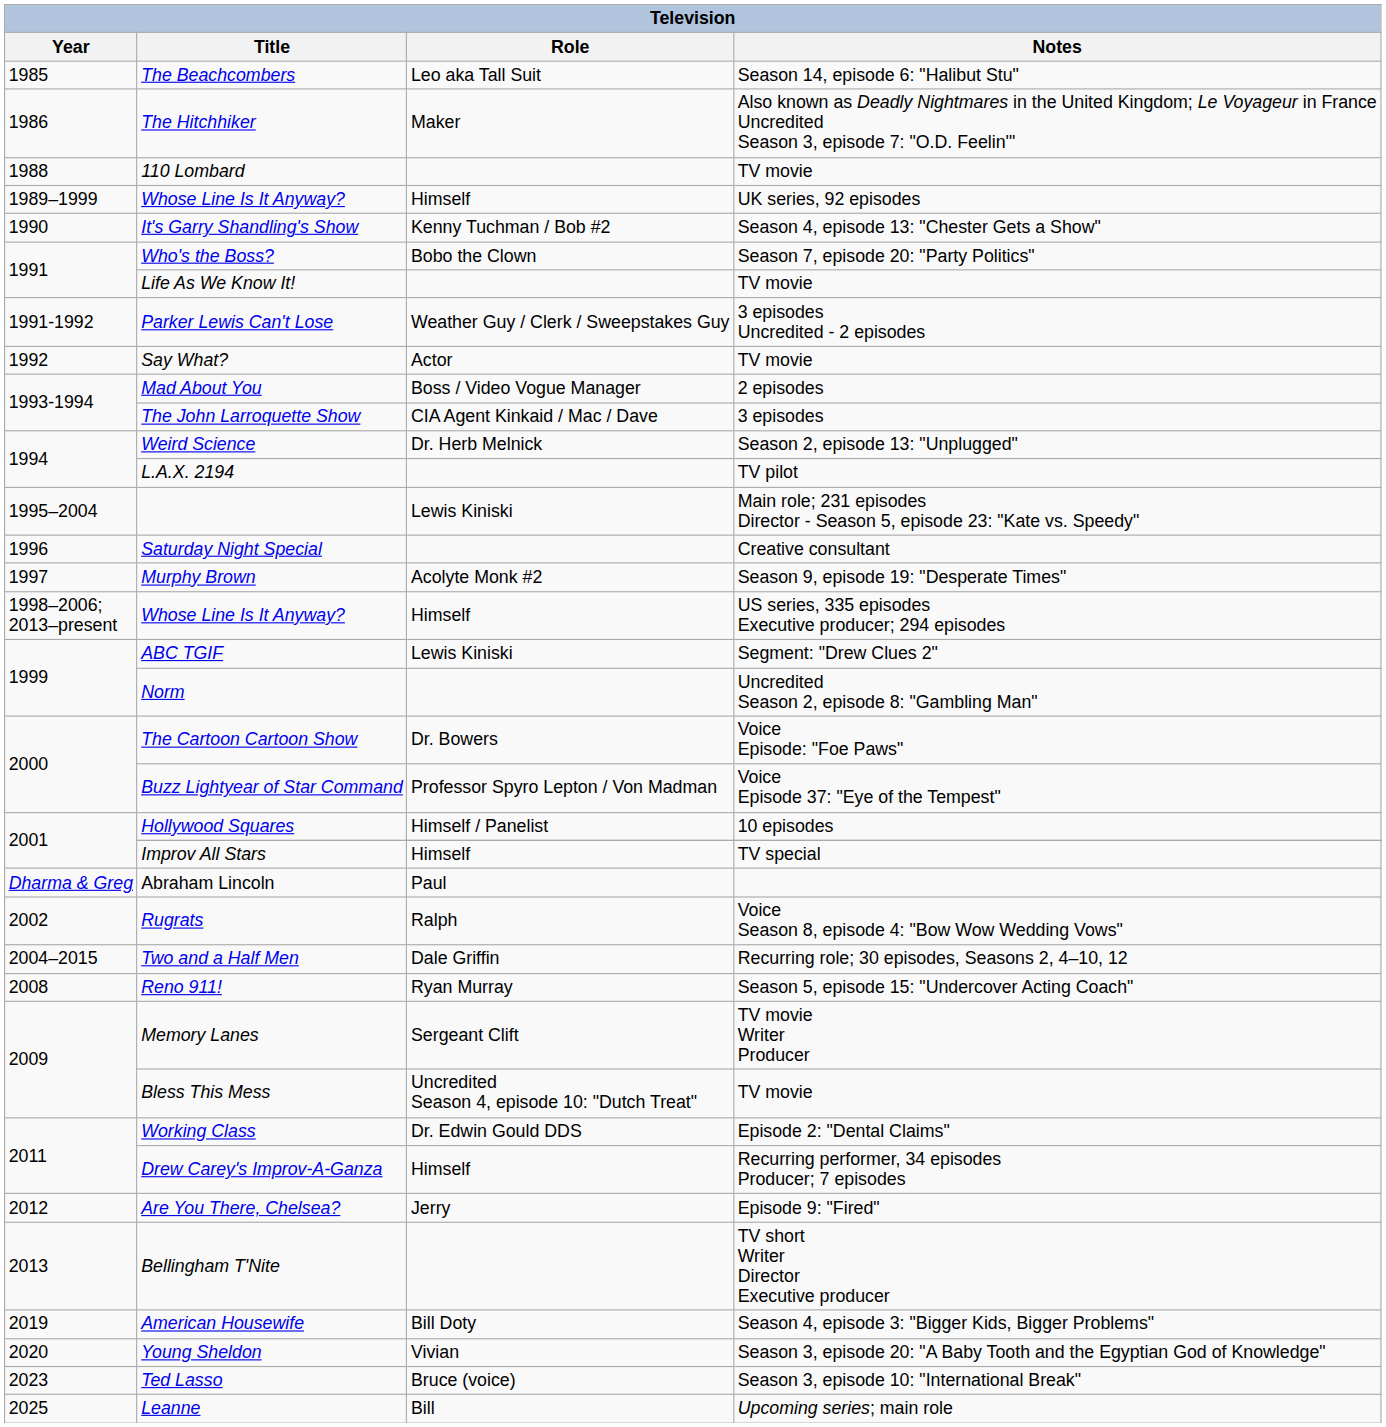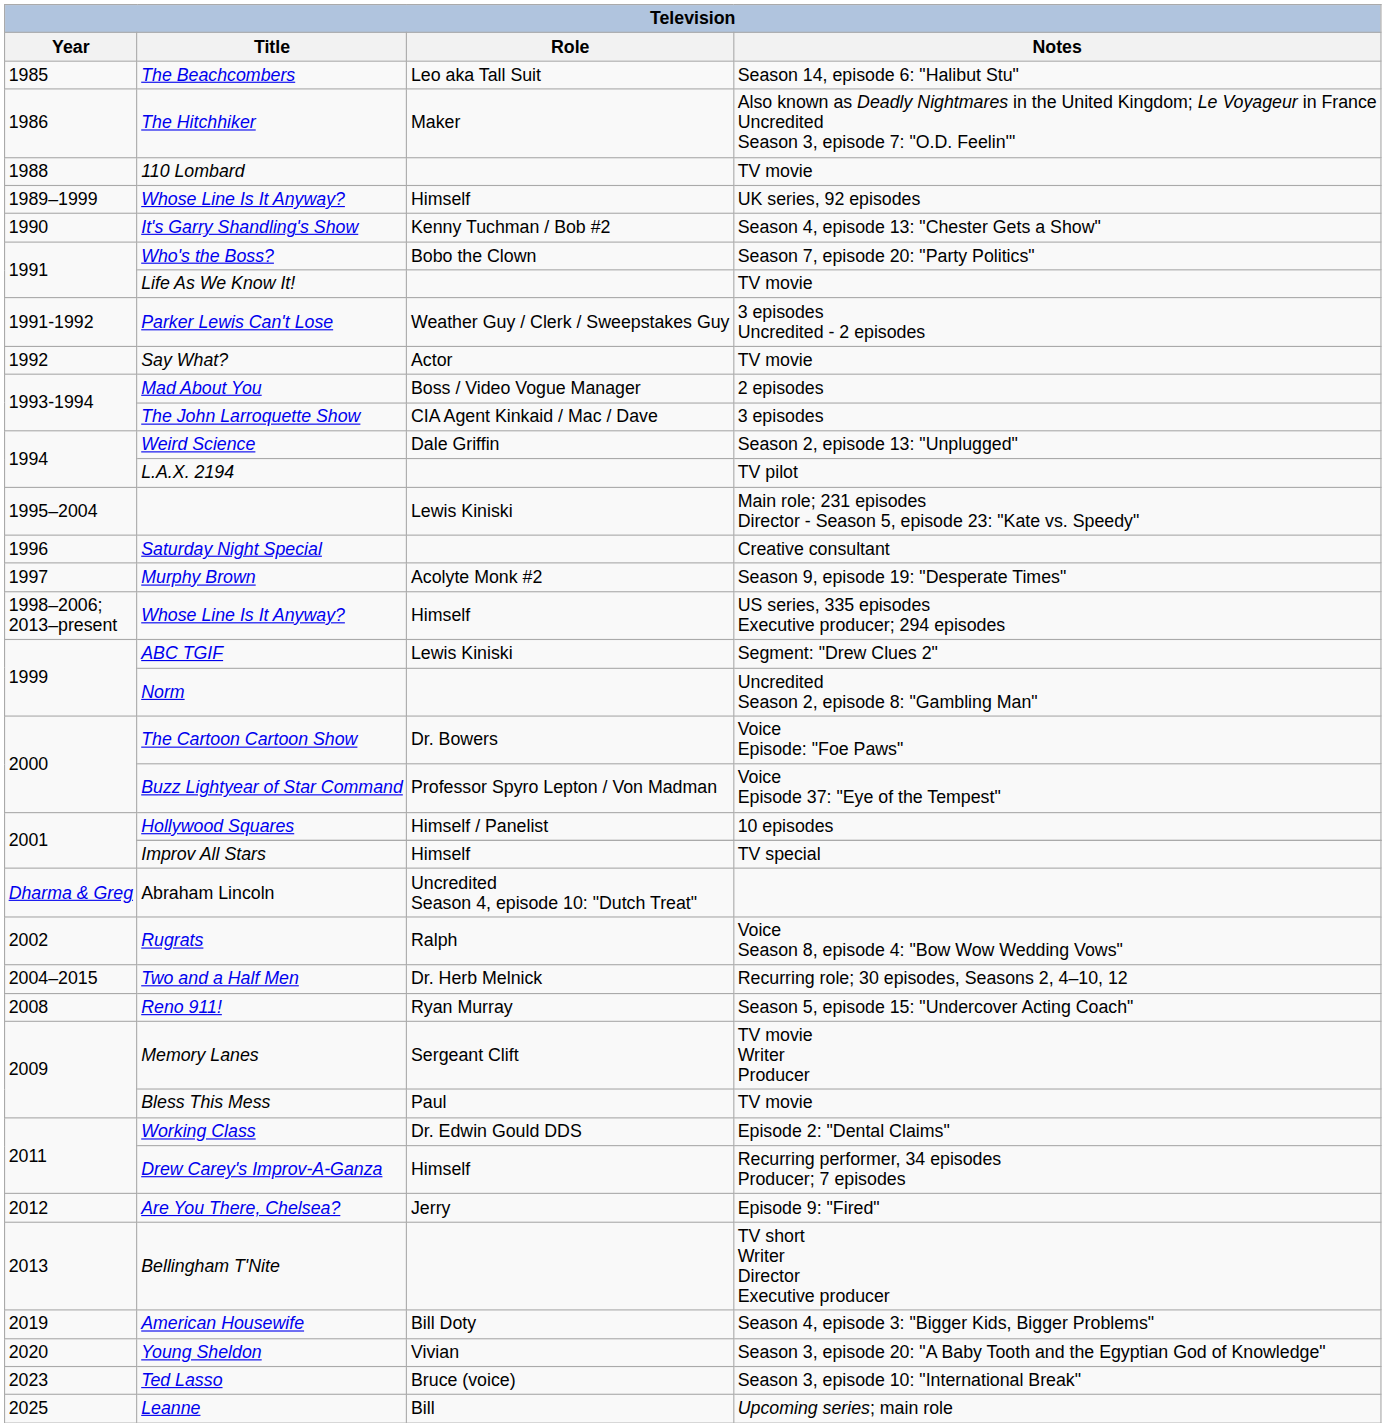 <table class="wikitable sortable">
 <tr>
 <th colspan=4 style="background:#B0C4DE;">Television</th>
 </tr>
 <tr>
 <th>Year</th>
 <th>Title</th>
 <th>Role</th>
 <th class="unsortable">Notes</th>
 </tr>
 <tr>
 <td>1985</td>
 <td data-sort-value="Beachcombers, The"><em><a href='#'>The Beachcombers</a></em></td>
 <td>Leo aka Tall Suit</td>
 <td>Season 14, episode 6: "Halibut Stu"</td>
 </tr>
 <tr>
 <td>1986</td>
 <td data-sort-value="Hitchhiker, The"><em><a href='#'>The Hitchhiker</a></em></td>
 <td>Maker</td>
 <td>Also known as <em>Deadly Nightmares</em> in the United Kingdom; <em>Le Voyageur</em> in France<br> Uncredited<br> Season 3, episode 7: "O.D. Feelin'"</td>
 </tr>
 <tr>
 <td>1988</td>
 <td><em>110 Lombard</em></td>
 <td></td>
 <td>TV movie</td>
 </tr>
 <tr>
 <td>1989–1999</td>
 <td><em><a href='#'>Whose Line Is It Anyway?</a></em></td>
 <td>Himself</td>
 <td>UK series, 92 episodes</td>
 </tr>
 <tr>
 <td>1990</td>
 <td><em><a href='#'>It's Garry Shandling's Show</a></em></td>
 <td>Kenny Tuchman / Bob #2</td>
 <td>Season 4, episode 13: "Chester Gets a Show"</td>
 </tr>
 <tr>
 <td rowspan=2>1991</td>
 <td><em><a href='#'>Who's the Boss?</a></em></td>
 <td>Bobo the Clown</td>
 <td>Season 7, episode 20: "Party Politics"</td>
 </tr>
 <tr>
 <td><em>Life As We Know It!</em></td>
 <td></td>
 <td>TV movie</td>
 </tr>
 <tr>
 <td>1991-1992</td>
 <td><em><a href='#'>Parker Lewis Can't Lose</a></em></td>
 <td>Weather Guy / Clerk / Sweepstakes Guy</td>
 <td>3 episodes<br> Uncredited - 2 episodes</td>
 </tr>
 <tr>
 <td>1992</td>
 <td><em>Say What?</em></td>
 <td>Actor</td>
 <td>TV movie</td>
 </tr>
 <tr>
 <td rowspan=2>1993-1994</td>
 <td><em><a href='#'>Mad About You</a></em></td>
 <td>Boss / Video Vogue Manager</td>
 <td>2 episodes</td>
 </tr>
 <tr>
 <td data-sort-value="John Larroquette Show, The"><em><a href='#'>The John Larroquette Show</a></em></td>
 <td>CIA Agent Kinkaid / Mac / Dave</td>
 <td>3 episodes</td>
 </tr>
 <tr>
 <td rowspan=2>1994</td>
 <td><em><a href='#'>Weird Science</a></em></td>
-<td>Dr. Herb Melnick</td>
+<td>Dale Griffin</td>
 <td>Season 2, episode 13: "Unplugged"</td>
 </tr>
 <tr>
 <td><em>L.A.X. 2194</em></td>
 <td></td>
 <td>TV pilot</td>
 </tr>
 <tr>
 <td>1995–2004</td>
 <td><em></em></td>
 <td>Lewis Kiniski</td>
 <td>Main role; 231 episodes<br> Director - Season 5, episode 23: "Kate vs. Speedy"</td>
 </tr>
 <tr>
 <td>1996</td>
 <td><em><a href='#'>Saturday Night Special</a></em></td>
 <td></td>
 <td>Creative consultant</td>
 </tr>
 <tr>
 <td>1997</td>
 <td><em><a href='#'>Murphy Brown</a></em></td>
 <td>Acolyte Monk #2</td>
 <td>Season 9, episode 19: "Desperate Times"</td>
 </tr>
 <tr>
 <td>1998–2006;<br>2013–present</td>
 <td><em><a href='#'>Whose Line Is It Anyway?</a></em></td>
 <td>Himself</td>
 <td>US series, 335 episodes<br> Executive producer; 294 episodes</td>
 </tr>
 <tr>
 <td rowspan=2>1999</td>
 <td><em><a href='#'>ABC TGIF</a></em></td>
 <td>Lewis Kiniski</td>
 <td>Segment: "Drew Clues 2"</td>
 </tr>
 <tr>
 <td><em><a href='#'>Norm</a></em></td>
 <td></td>
 <td>Uncredited<br> Season 2, episode 8: "Gambling Man"</td>
 </tr>
 <tr>
 <td rowspan=2>2000</td>
 <td data-sort-value="Cartoon Cartoon Show, The"><em><a href='#'>The Cartoon Cartoon Show</a></em></td>
 <td>Dr. Bowers</td>
 <td>Voice<br> Episode: "Foe Paws"</td>
 </tr>
 <tr>
 <td><em><a href='#'>Buzz Lightyear of Star Command</a></em></td>
 <td>Professor Spyro Lepton / Von Madman</td>
 <td>Voice<br> Episode 37: "Eye of the Tempest"</td>
 </tr>
 <tr>
 <td rowspan=3>2001</td>
 <td><em><a href='#'>Hollywood Squares</a></em></td>
 <td>Himself / Panelist</td>
 <td>10 episodes</td>
 </tr>
 <tr>
 </tr>
 <tr>
 <td><em>Improv All Stars</em></td>
 <td>Himself</td>
 <td>TV special</td>
 </tr>
 <tr>
 <td><em><a href='#'>Dharma & Greg</a></em></td>
 <td>Abraham Lincoln</td>
-<td>Paul</td>
+<td>Uncredited<br> Season 4, episode 10: "Dutch Treat"</td>
 </tr>
 <tr>
 <td>2002</td>
 <td><em><a href='#'>Rugrats</a></em></td>
 <td>Ralph</td>
 <td>Voice<br> Season 8, episode 4: "Bow Wow Wedding Vows"</td>
 </tr>
 <tr>
 <td>2004–2015</td>
 <td><em><a href='#'>Two and a Half Men</a></em></td>
-<td>Dale Griffin</td>
+<td>Dr. Herb Melnick</td>
 <td>Recurring role; 30 episodes, Seasons 2, 4–10, 12</td>
 </tr>
 <tr>
 <td>2008</td>
 <td><em><a href='#'>Reno 911!</a></em></td>
 <td>Ryan Murray</td>
 <td>Season 5, episode 15: "Undercover Acting Coach"</td>
 </tr>
 <tr>
 <td rowspan=2>2009</td>
 <td><em>Memory Lanes</em></td>
 <td>Sergeant Clift</td>
 <td>TV movie<br> Writer<br> Producer</td>
 </tr>
 <tr>
 <td><em>Bless This Mess</em></td>
-<td>Uncredited<br> Season 4, episode 10: "Dutch Treat"</td>
+<td>Paul</td>
 <td>TV movie</td>
 </tr>
 <tr>
 <td rowspan=2>2011</td>
 <td><em><a href='#'>Working Class</a></em></td>
 <td>Dr. Edwin Gould DDS</td>
 <td>Episode 2: "Dental Claims"</td>
 </tr>
 <tr>
 <td><em><a href='#'>Drew Carey's Improv-A-Ganza</a></em></td>
 <td>Himself</td>
 <td>Recurring performer, 34 episodes<br> Producer; 7 episodes</td>
 </tr>
 <tr>
 <td>2012</td>
 <td><em><a href='#'>Are You There, Chelsea?</a></em></td>
 <td>Jerry</td>
 <td>Episode 9: "Fired"</td>
 </tr>
 <tr>
 <td>2013</td>
 <td><em>Bellingham T'Nite</em></td>
 <td></td>
 <td>TV short<br> Writer<br> Director<br> Executive producer</td>
 </tr>
 <tr>
 <td>2019</td>
 <td><em><a href='#'>American Housewife</a></em></td>
 <td>Bill Doty</td>
 <td>Season 4, episode 3: "Bigger Kids, Bigger Problems"</td>
 </tr>
 <tr>
 <td>2020</td>
 <td><em><a href='#'>Young Sheldon</a></em></td>
 <td>Vivian</td>
 <td>Season 3, episode 20: "A Baby Tooth and the Egyptian God of Knowledge"</td>
 </tr>
 <tr>
 <td>2023</td>
 <td><em><a href='#'>Ted Lasso</a></em></td>
 <td>Bruce (voice)</td>
 <td>Season 3, episode 10: "International Break"</td>
 </tr>
 <tr>
 <td>2025</td>
 <td><em><a href='#'>Leanne</a></em></td>
 <td>Bill</td>
 <td><em>Upcoming series</em>; main role</td>
 </tr>
 </table>
